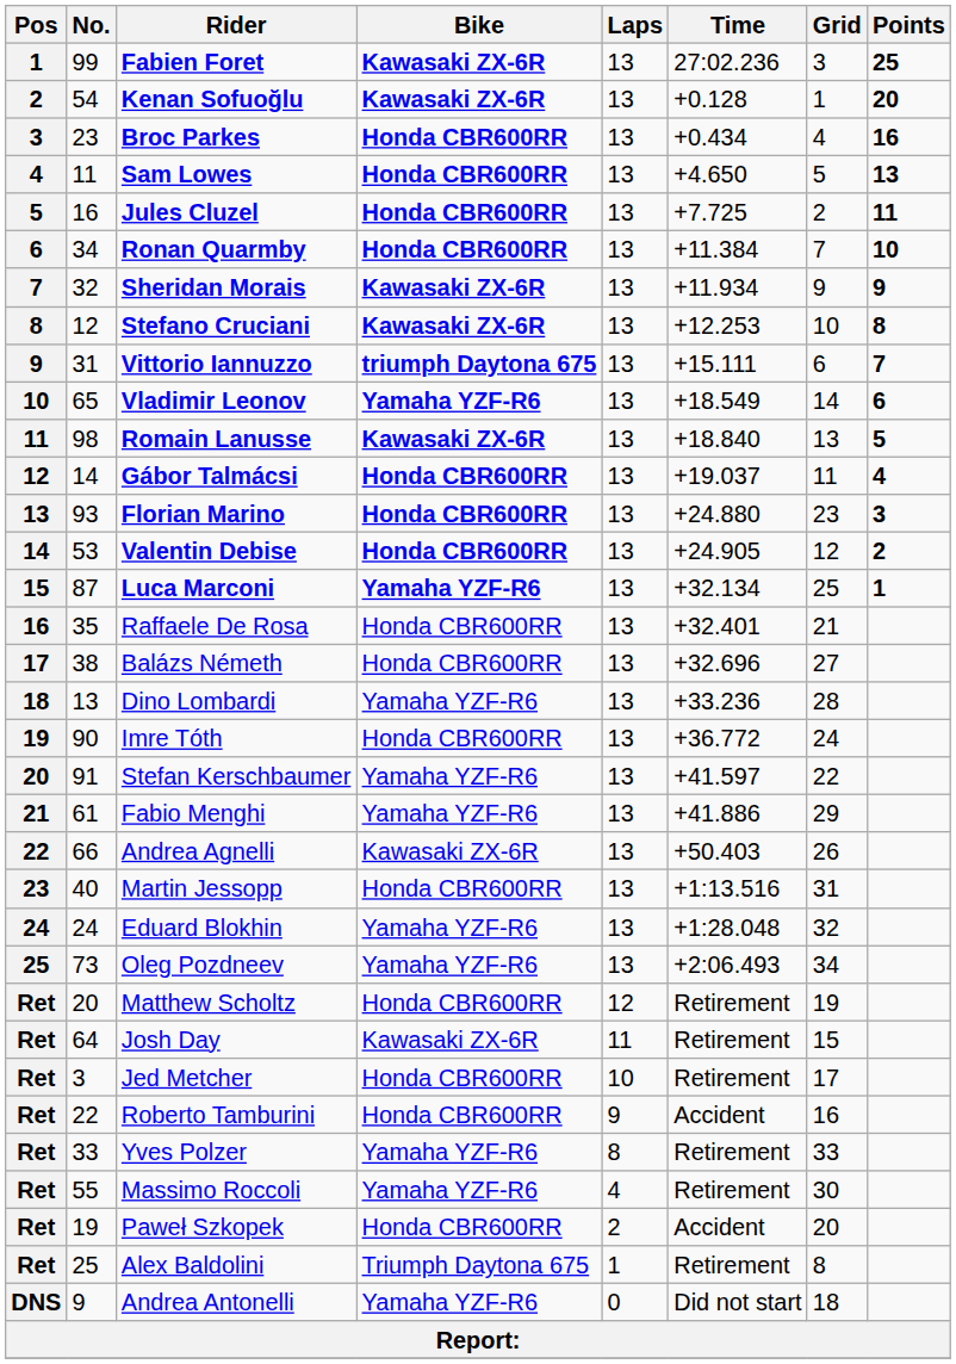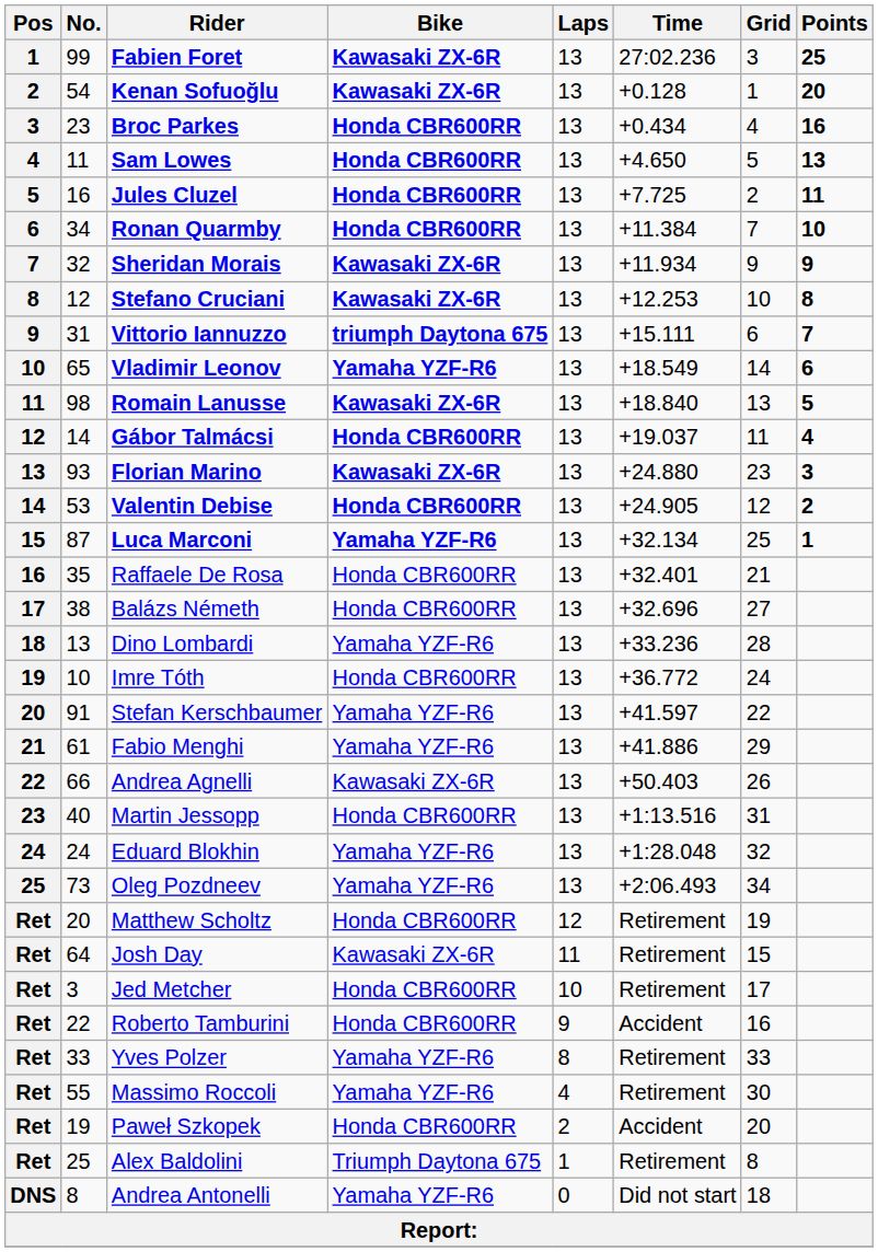 <table class="wikitable" style="font-size: 95%;">
 <tr>
 <th>Pos</th>
 <th>No.</th>
 <th>Rider</th>
 <th>Bike</th>
 <th>Laps</th>
 <th>Time</th>
 <th>Grid</th>
 <th>Points</th>
 </tr>
 <tr>
 <th>1</th>
 <td>99</td>
 <td> <strong><a href='#'>Fabien Foret</a></strong></td>
 <td><strong><a href='#'>Kawasaki ZX-6R</a></strong></td>
 <td>13</td>
 <td>27:02.236</td>
 <td>3</td>
 <td><strong>25</strong></td>
 </tr>
 <tr>
 <th>2</th>
 <td>54</td>
 <td> <strong><a href='#'>Kenan Sofuoğlu</a></strong></td>
 <td><strong><a href='#'>Kawasaki ZX-6R</a></strong></td>
 <td>13</td>
 <td>+0.128</td>
 <td>1</td>
 <td><strong>20</strong></td>
 </tr>
 <tr>
 <th>3</th>
 <td>23</td>
 <td> <strong><a href='#'>Broc Parkes</a></strong></td>
 <td><strong><a href='#'>Honda CBR600RR</a></strong></td>
 <td>13</td>
 <td>+0.434</td>
 <td>4</td>
 <td><strong>16</strong></td>
 </tr>
 <tr>
 <th>4</th>
 <td>11</td>
 <td> <strong><a href='#'>Sam Lowes</a></strong></td>
 <td><strong><a href='#'>Honda CBR600RR</a></strong></td>
 <td>13</td>
 <td>+4.650</td>
 <td>5</td>
 <td><strong>13</strong></td>
 </tr>
 <tr>
 <th>5</th>
 <td>16</td>
 <td> <strong><a href='#'>Jules Cluzel</a></strong></td>
 <td><strong><a href='#'>Honda CBR600RR</a></strong></td>
 <td>13</td>
 <td>+7.725</td>
 <td>2</td>
 <td><strong>11</strong></td>
 </tr>
 <tr>
 <th>6</th>
 <td>34</td>
 <td> <strong><a href='#'>Ronan Quarmby</a></strong></td>
 <td><strong><a href='#'>Honda CBR600RR</a></strong></td>
 <td>13</td>
 <td>+11.384</td>
 <td>7</td>
 <td><strong>10</strong></td>
 </tr>
 <tr>
 <th>7</th>
 <td>32</td>
 <td> <strong><a href='#'>Sheridan Morais</a></strong></td>
 <td><strong><a href='#'>Kawasaki ZX-6R</a></strong></td>
 <td>13</td>
 <td>+11.934</td>
 <td>9</td>
 <td><strong>9</strong></td>
 </tr>
 <tr>
 <th>8</th>
 <td>12</td>
 <td> <strong><a href='#'>Stefano Cruciani</a></strong></td>
 <td><strong><a href='#'>Kawasaki ZX-6R</a></strong></td>
 <td>13</td>
 <td>+12.253</td>
 <td>10</td>
 <td><strong>8</strong></td>
 </tr>
 <tr>
 <th>9</th>
 <td>31</td>
 <td> <strong><a href='#'>Vittorio Iannuzzo</a></strong></td>
 <td><strong><a href='#'>triumph Daytona 675</a></strong></td>
 <td>13</td>
 <td>+15.111</td>
 <td>6</td>
 <td><strong>7</strong></td>
 </tr>
 <tr>
 <th>10</th>
 <td>65</td>
 <td> <strong><a href='#'>Vladimir Leonov</a></strong></td>
 <td><strong><a href='#'>Yamaha YZF-R6</a></strong></td>
 <td>13</td>
 <td>+18.549</td>
 <td>14</td>
 <td><strong>6</strong></td>
 </tr>
 <tr>
 <th>11</th>
 <td>98</td>
 <td> <strong><a href='#'>Romain Lanusse</a></strong></td>
 <td><strong><a href='#'>Kawasaki ZX-6R</a></strong></td>
 <td>13</td>
 <td>+18.840</td>
 <td>13</td>
 <td><strong>5</strong></td>
 </tr>
 <tr>
 <th>12</th>
 <td>14</td>
 <td> <strong><a href='#'>Gábor Talmácsi</a></strong></td>
 <td><strong><a href='#'>Honda CBR600RR</a></strong></td>
 <td>13</td>
 <td>+19.037</td>
 <td>11</td>
 <td><strong>4</strong></td>
 </tr>
 <tr>
 <th>13</th>
 <td>93</td>
 <td> <strong><a href='#'>Florian Marino</a></strong></td>
-<td><strong><a href='#'>Honda CBR600RR</a></strong></td>
+<td><strong><a href='#'>Kawasaki ZX-6R</a></strong></td>
 <td>13</td>
 <td>+24.880</td>
 <td>23</td>
 <td><strong>3</strong></td>
 </tr>
 <tr>
 <th>14</th>
 <td>53</td>
 <td> <strong><a href='#'>Valentin Debise</a></strong></td>
 <td><strong><a href='#'>Honda CBR600RR</a></strong></td>
 <td>13</td>
 <td>+24.905</td>
 <td>12</td>
 <td><strong>2</strong></td>
 </tr>
 <tr>
 <th>15</th>
 <td>87</td>
 <td> <strong><a href='#'>Luca Marconi</a></strong></td>
 <td><strong><a href='#'>Yamaha YZF-R6</a></strong></td>
 <td>13</td>
 <td>+32.134</td>
 <td>25</td>
 <td><strong>1</strong></td>
 </tr>
 <tr>
 <th>16</th>
 <td>35</td>
 <td> <a href='#'>Raffaele De Rosa</a></td>
 <td><a href='#'>Honda CBR600RR</a></td>
 <td>13</td>
 <td>+32.401</td>
 <td>21</td>
 <td></td>
 </tr>
 <tr>
 <th>17</th>
 <td>38</td>
 <td> <a href='#'>Balázs Németh</a></td>
 <td><a href='#'>Honda CBR600RR</a></td>
 <td>13</td>
 <td>+32.696</td>
 <td>27</td>
 <td></td>
 </tr>
 <tr>
 <th>18</th>
 <td>13</td>
 <td> <a href='#'>Dino Lombardi</a></td>
 <td><a href='#'>Yamaha YZF-R6</a></td>
 <td>13</td>
 <td>+33.236</td>
 <td>28</td>
 <td></td>
 </tr>
 <tr>
 <th>19</th>
-<td>90</td>
+<td>10</td>
 <td> <a href='#'>Imre Tóth</a></td>
 <td><a href='#'>Honda CBR600RR</a></td>
 <td>13</td>
 <td>+36.772</td>
 <td>24</td>
 <td></td>
 </tr>
 <tr>
 <th>20</th>
 <td>91</td>
 <td> <a href='#'>Stefan Kerschbaumer</a></td>
 <td><a href='#'>Yamaha YZF-R6</a></td>
 <td>13</td>
 <td>+41.597</td>
 <td>22</td>
 <td></td>
 </tr>
 <tr>
 <th>21</th>
 <td>61</td>
 <td> <a href='#'>Fabio Menghi</a></td>
 <td><a href='#'>Yamaha YZF-R6</a></td>
 <td>13</td>
 <td>+41.886</td>
 <td>29</td>
 <td></td>
 </tr>
 <tr>
 <th>22</th>
 <td>66</td>
 <td> <a href='#'>Andrea Agnelli</a></td>
 <td><a href='#'>Kawasaki ZX-6R</a></td>
 <td>13</td>
 <td>+50.403</td>
 <td>26</td>
 <td></td>
 </tr>
 <tr>
 <th>23</th>
 <td>40</td>
 <td> <a href='#'>Martin Jessopp</a></td>
 <td><a href='#'>Honda CBR600RR</a></td>
 <td>13</td>
 <td>+1:13.516</td>
 <td>31</td>
 <td></td>
 </tr>
 <tr>
 <th>24</th>
 <td>24</td>
 <td> <a href='#'>Eduard Blokhin</a></td>
 <td><a href='#'>Yamaha YZF-R6</a></td>
 <td>13</td>
 <td>+1:28.048</td>
 <td>32</td>
 <td></td>
 </tr>
 <tr>
 <th>25</th>
 <td>73</td>
 <td> <a href='#'>Oleg Pozdneev</a></td>
 <td><a href='#'>Yamaha YZF-R6</a></td>
 <td>13</td>
 <td>+2:06.493</td>
 <td>34</td>
 <td></td>
 </tr>
 <tr>
 <th>Ret</th>
 <td>20</td>
 <td> <a href='#'>Matthew Scholtz</a></td>
 <td><a href='#'>Honda CBR600RR</a></td>
 <td>12</td>
 <td>Retirement</td>
 <td>19</td>
 <td></td>
 </tr>
 <tr>
 <th>Ret</th>
 <td>64</td>
 <td> <a href='#'>Josh Day</a></td>
 <td><a href='#'>Kawasaki ZX-6R</a></td>
 <td>11</td>
 <td>Retirement</td>
 <td>15</td>
 <td></td>
 </tr>
 <tr>
 <th>Ret</th>
 <td>3</td>
 <td> <a href='#'>Jed Metcher</a></td>
 <td><a href='#'>Honda CBR600RR</a></td>
 <td>10</td>
 <td>Retirement</td>
 <td>17</td>
 <td></td>
 </tr>
 <tr>
 <th>Ret</th>
 <td>22</td>
 <td> <a href='#'>Roberto Tamburini</a></td>
 <td><a href='#'>Honda CBR600RR</a></td>
 <td>9</td>
 <td>Accident</td>
 <td>16</td>
 <td></td>
 </tr>
 <tr>
 <th>Ret</th>
 <td>33</td>
 <td> <a href='#'>Yves Polzer</a></td>
 <td><a href='#'>Yamaha YZF-R6</a></td>
 <td>8</td>
 <td>Retirement</td>
 <td>33</td>
 <td></td>
 </tr>
 <tr>
 <th>Ret</th>
 <td>55</td>
 <td> <a href='#'>Massimo Roccoli</a></td>
 <td><a href='#'>Yamaha YZF-R6</a></td>
 <td>4</td>
 <td>Retirement</td>
 <td>30</td>
 <td></td>
 </tr>
 <tr>
 <th>Ret</th>
 <td>19</td>
 <td> <a href='#'>Paweł Szkopek</a></td>
 <td><a href='#'>Honda CBR600RR</a></td>
 <td>2</td>
 <td>Accident</td>
 <td>20</td>
 <td></td>
 </tr>
 <tr>
 <th>Ret</th>
 <td>25</td>
 <td> <a href='#'>Alex Baldolini</a></td>
 <td><a href='#'>Triumph Daytona 675</a></td>
 <td>1</td>
 <td>Retirement</td>
 <td>8</td>
 <td></td>
 </tr>
 <tr>
 <th>DNS</th>
-<td>9</td>
+<td>8</td>
 <td> <a href='#'>Andrea Antonelli</a></td>
 <td><a href='#'>Yamaha YZF-R6</a></td>
 <td>0</td>
 <td>Did not start</td>
 <td>18</td>
 <td></td>
 </tr>
 <tr>
 <th colspan=8>Report: </th>
 </tr>
 <tr>
 </tr>
 </table>
